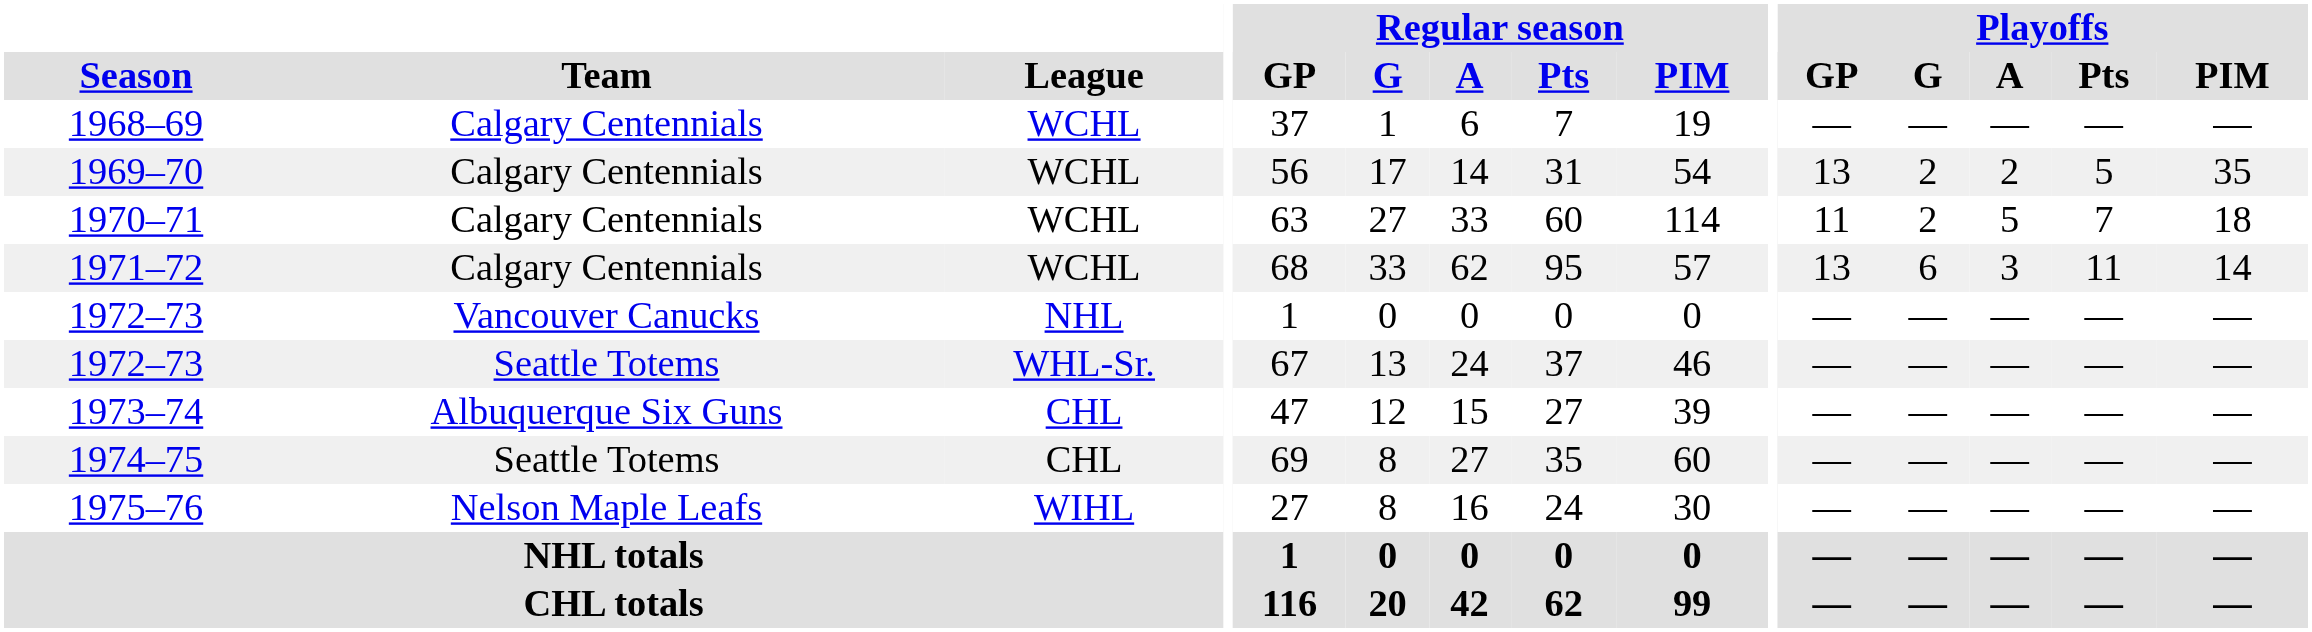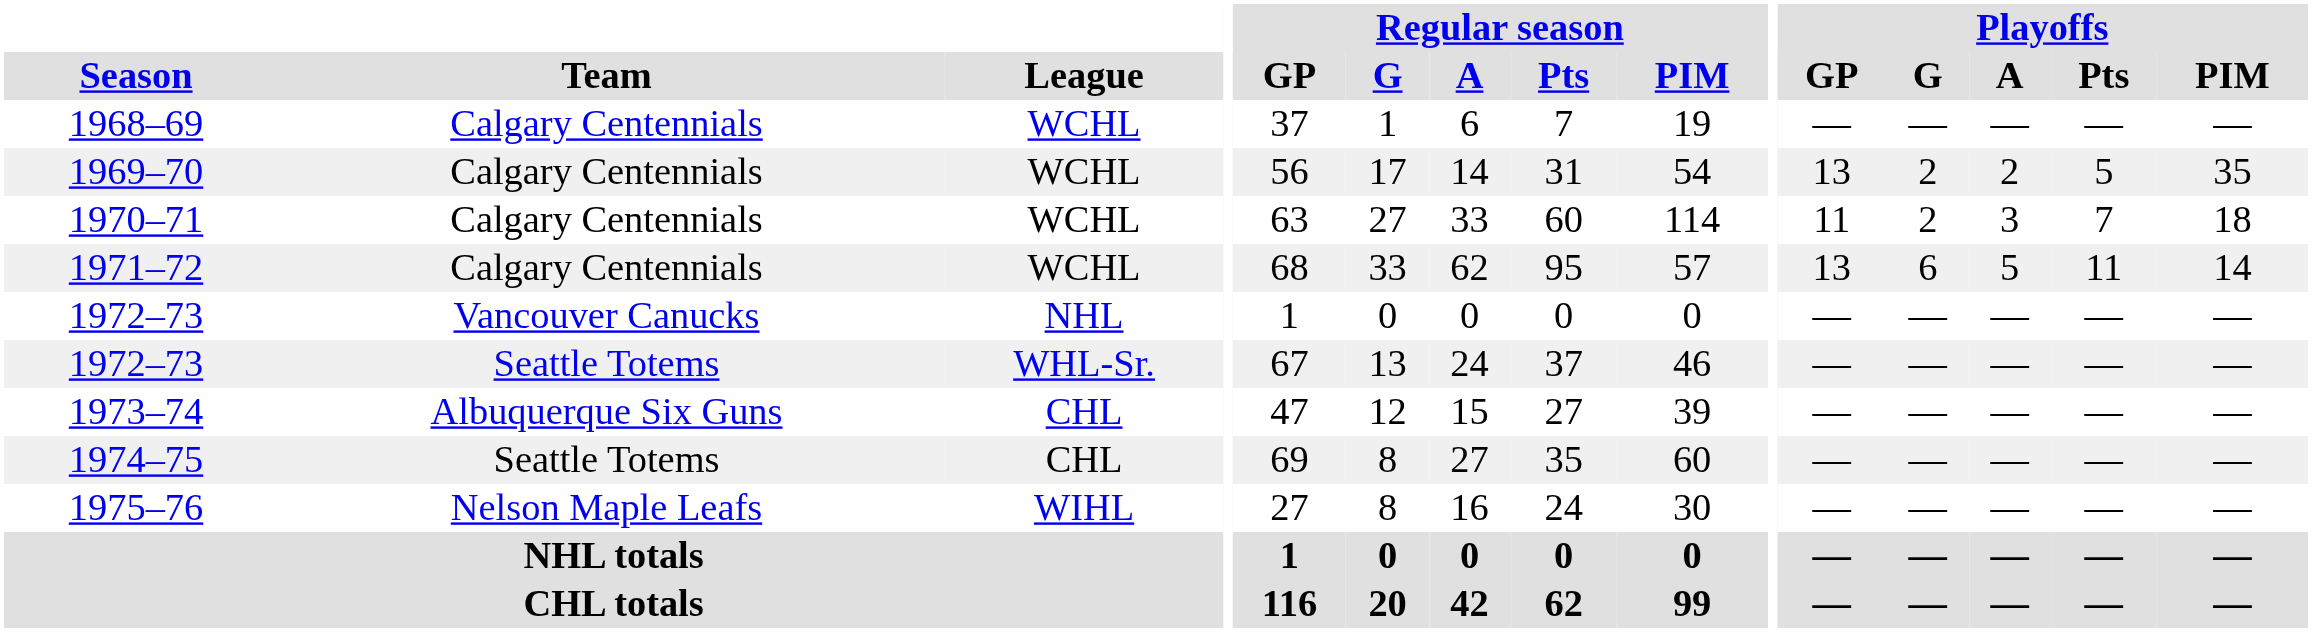 <table border="0" cellpadding="1" cellspacing="0" style="text-align:center; width:60em">
 <tr bgcolor="#e0e0e0">
 <th colspan="3" bgcolor="#ffffff"></th>
 <th rowspan="99" bgcolor="#ffffff"></th>
 <th colspan="5"><a href='#'>Regular season</a></th>
 <th rowspan="99" bgcolor="#ffffff"></th>
 <th colspan="5"><a href='#'>Playoffs</a></th>
 </tr>
 <tr bgcolor="#e0e0e0">
 <th><a href='#'>Season</a></th>
 <th>Team</th>
 <th>League</th>
 <th>GP</th>
 <th><a href='#'>G</a></th>
 <th><a href='#'>A</a></th>
 <th><a href='#'>Pts</a></th>
 <th><a href='#'>PIM</a></th>
 <th>GP</th>
 <th>G</th>
 <th>A</th>
 <th>Pts</th>
 <th>PIM</th>
 </tr>
 <tr>
 <td><a href='#'>1968–69</a></td>
 <td><a href='#'>Calgary Centennials</a></td>
 <td><a href='#'>WCHL</a></td>
 <td>37</td>
 <td>1</td>
 <td>6</td>
 <td>7</td>
 <td>19</td>
 <td>—</td>
 <td>—</td>
 <td>—</td>
 <td>—</td>
 <td>—</td>
 </tr>
 <tr bgcolor="#f0f0f0">
 <td><a href='#'>1969–70</a></td>
 <td>Calgary Centennials</td>
 <td>WCHL</td>
 <td>56</td>
 <td>17</td>
 <td>14</td>
 <td>31</td>
 <td>54</td>
 <td>13</td>
 <td>2</td>
 <td>2</td>
 <td>5</td>
 <td>35</td>
 </tr>
 <tr>
 <td><a href='#'>1970–71</a></td>
 <td>Calgary Centennials</td>
 <td>WCHL</td>
 <td>63</td>
 <td>27</td>
 <td>33</td>
 <td>60</td>
 <td>114</td>
 <td>11</td>
 <td>2</td>
-<td>5</td>
+<td>3</td>
 <td>7</td>
 <td>18</td>
 </tr>
 <tr bgcolor="#f0f0f0">
 <td><a href='#'>1971–72</a></td>
 <td>Calgary Centennials</td>
 <td>WCHL</td>
 <td>68</td>
 <td>33</td>
 <td>62</td>
 <td>95</td>
 <td>57</td>
 <td>13</td>
 <td>6</td>
-<td>3</td>
+<td>5</td>
 <td>11</td>
 <td>14</td>
 </tr>
 <tr>
 <td><a href='#'>1972–73</a></td>
 <td><a href='#'>Vancouver Canucks</a></td>
 <td><a href='#'>NHL</a></td>
 <td>1</td>
 <td>0</td>
 <td>0</td>
 <td>0</td>
 <td>0</td>
 <td>—</td>
 <td>—</td>
 <td>—</td>
 <td>—</td>
 <td>—</td>
 </tr>
 <tr bgcolor="#f0f0f0">
 <td><a href='#'>1972–73</a></td>
 <td><a href='#'>Seattle Totems</a></td>
 <td><a href='#'>WHL-Sr.</a></td>
 <td>67</td>
 <td>13</td>
 <td>24</td>
 <td>37</td>
 <td>46</td>
 <td>—</td>
 <td>—</td>
 <td>—</td>
 <td>—</td>
 <td>—</td>
 </tr>
 <tr>
 <td><a href='#'>1973–74</a></td>
 <td><a href='#'>Albuquerque Six Guns</a></td>
 <td><a href='#'>CHL</a></td>
 <td>47</td>
 <td>12</td>
 <td>15</td>
 <td>27</td>
 <td>39</td>
 <td>—</td>
 <td>—</td>
 <td>—</td>
 <td>—</td>
 <td>—</td>
 </tr>
 <tr bgcolor="#f0f0f0">
 <td><a href='#'>1974–75</a></td>
 <td>Seattle Totems</td>
 <td>CHL</td>
 <td>69</td>
 <td>8</td>
 <td>27</td>
 <td>35</td>
 <td>60</td>
 <td>—</td>
 <td>—</td>
 <td>—</td>
 <td>—</td>
 <td>—</td>
 </tr>
 <tr>
 <td><a href='#'>1975–76</a></td>
 <td><a href='#'>Nelson Maple Leafs</a></td>
 <td><a href='#'>WIHL</a></td>
 <td>27</td>
 <td>8</td>
 <td>16</td>
 <td>24</td>
 <td>30</td>
 <td>—</td>
 <td>—</td>
 <td>—</td>
 <td>—</td>
 <td>—</td>
 </tr>
 <tr>
 </tr>
 <tr ALIGN="center" bgcolor="#e0e0e0">
 <th colspan="3">NHL totals</th>
 <th ALIGN="center">1</th>
 <th ALIGN="center">0</th>
 <th ALIGN="center">0</th>
 <th ALIGN="center">0</th>
 <th ALIGN="center">0</th>
 <th ALIGN="center">—</th>
 <th ALIGN="center">—</th>
 <th ALIGN="center">—</th>
 <th ALIGN="center">—</th>
 <th ALIGN="center">—</th>
 </tr>
 <tr>
 </tr>
 <tr ALIGN="center" bgcolor="#e0e0e0">
 <th colspan="3">CHL totals</th>
 <th ALIGN="center">116</th>
 <th ALIGN="center">20</th>
 <th ALIGN="center">42</th>
 <th ALIGN="center">62</th>
 <th ALIGN="center">99</th>
 <th ALIGN="center">—</th>
 <th ALIGN="center">—</th>
 <th ALIGN="center">—</th>
 <th ALIGN="center">—</th>
 <th ALIGN="center">—</th>
 </tr>
 </table>
